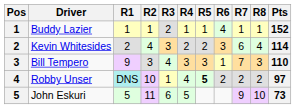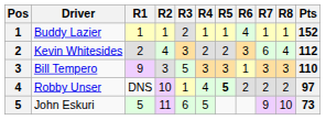 <table class="wikitable" style="font-size: 95%">
 <tr valign="top">
 <th valign="middle">Pos</th>
 <th valign="middle">Driver</th>
 <th valign="middle">R1<br></th>
 <th valign="middle">R2<br></th>
 <th valign="middle">R3<br></th>
 <th valign="middle">R4<br></th>
 <th valign="middle">R5<br></th>
 <th valign="middle">R6<br></th>
 <th valign="middle">R7<br></th>
 <th valign="middle">R8<br></th>
 <th valign="middle">Pts</th>
 </tr>
 <tr>
 <th>1</th>
 <td> <a href='#'>Buddy Lazier</a></td>
 <td style="background:#FFFFBF;" align=center>1</td>
 <td style="background:#FFFFBF;" align=center>1</td>
 <td style="background:#DFDFDF;" align=center>2</td>
 <td style="background:#FFFFBF;" align=center>1</td>
 <td style="background:#FFFFBF;" align=center>1</td>
 <td style="background:#DFFFDF;" align=center>4</td>
 <td style="background:#FFFFBF;" align=center>1</td>
 <td style="background:#FFFFBF;" align=center>1</td>
 <th>152</th>
 </tr>
 <tr>
 <th>2</th>
 <td> <a href='#'>Kevin Whitesides</a> </td>
 <td style="background:#DFDFDF;" align=center>2</td>
 <td style="background:#DFFFDF;" align=center>4</td>
 <td style="background:#FFDF9F;" align=center>3</td>
 <td style="background:#DFDFDF;" align=center>2</td>
 <td style="background:#DFDFDF;" align=center>2</td>
 <td style="background:#FFDF9F;" align=center>3</td>
 <td style="background:#DFFFDF;" align=center>6</td>
 <td style="background:#DFFFDF;" align=center>4</td>
-<th>114</th>
+<th>112</th>
 </tr>
 <tr>
 <th>3</th>
 <td> <a href='#'>Bill Tempero</a></td>
 <td style="background:#EFCFFF;" align=center>9</td>
 <td style="background:#DFDFDF;" align=center>3</td>
-<td style="background:#DFFFDF;" align=center>4</td>
+<td style="background:#DFFFDF;" align=center>5</td>
 <td style="background:#FFDF9F;" align=center>3</td>
 <td style="background:#FFDF9F;" align=center>3</td>
 <td style="background:#FFFFBF;" align=center>1</td>
-<td style="background:#FFDF9F;" align=center>7</td>
+<td style="background:#FFDF9F;" align=center>3</td>
 <td style="background:#FFDF9F;" align=center>3</td>
 <th>110</th>
 </tr>
 <tr>
 <th>4</th>
 <td> <a href='#'>Robby Unser</a></td>
-<td style="background: paleturquoise;">DNS</td>
+<td>DNS</td>
 <td style="background:#EFCFFF;" align=center>10</td>
 <td style="background:#FFFFBF;" align=center>1</td>
 <td style="background:#DFFFDF;" align=center>4</td>
 <td style="background:#DFFFDF;" align=center><strong>5</strong></td>
 <td style="background:#DFDFDF;" align=center>2</td>
 <td style="background:#DFDFDF;" align=center>2</td>
 <td style="background:#DFDFDF;" align=center>2</td>
 <th>97</th>
 </tr>
 <tr>
 <th>5</th>
 <td> John Eskuri</td>
 <td style="background:#DFFFDF;" align=center>5</td>
 <td style="background:#EFCFFF;" align=center>11</td>
 <td style="background:#DFFFDF;" align=center>6</td>
 <td style="background:#DFFFDF;" align=center>5</td>
 <td></td>
 <td></td>
 <td style="background:#EFCFFF;" align=center>9</td>
 <td style="background:#EFCFFF;" align=center>10</td>
 <th>73</th>
 </tr>
 </table>
